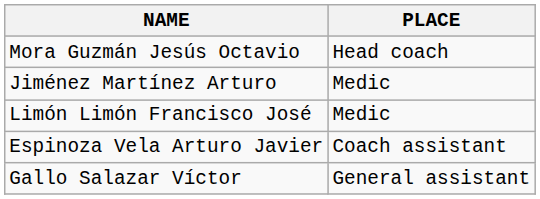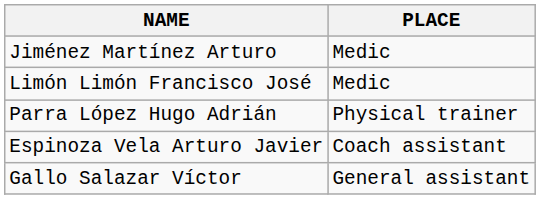 <table class="wikitable">
 <tr>
 <th>NAME</th>
 <th>PLACE</th>
-</tr>
-<tr>
-<td>Mora Guzmán Jesús Octavio</td>
-<td>Head coach</td>
 </tr>
 <tr>
 <td>Jiménez Martínez Arturo</td>
 <td>Medic</td>
 </tr>
 <tr>
 <td>Limón Limón Francisco José</td>
 <td>Medic</td>
 </tr>
 <tr>
+<td>Parra López Hugo Adrián</td>
+<td>Physical trainer</td>
+</tr>
+<tr>
 <td>Espinoza Vela Arturo Javier</td>
 <td>Coach assistant</td>
 </tr>
 <tr>
 <td>Gallo Salazar Víctor</td>
 <td>General assistant</td>
 </tr>
 </table>
